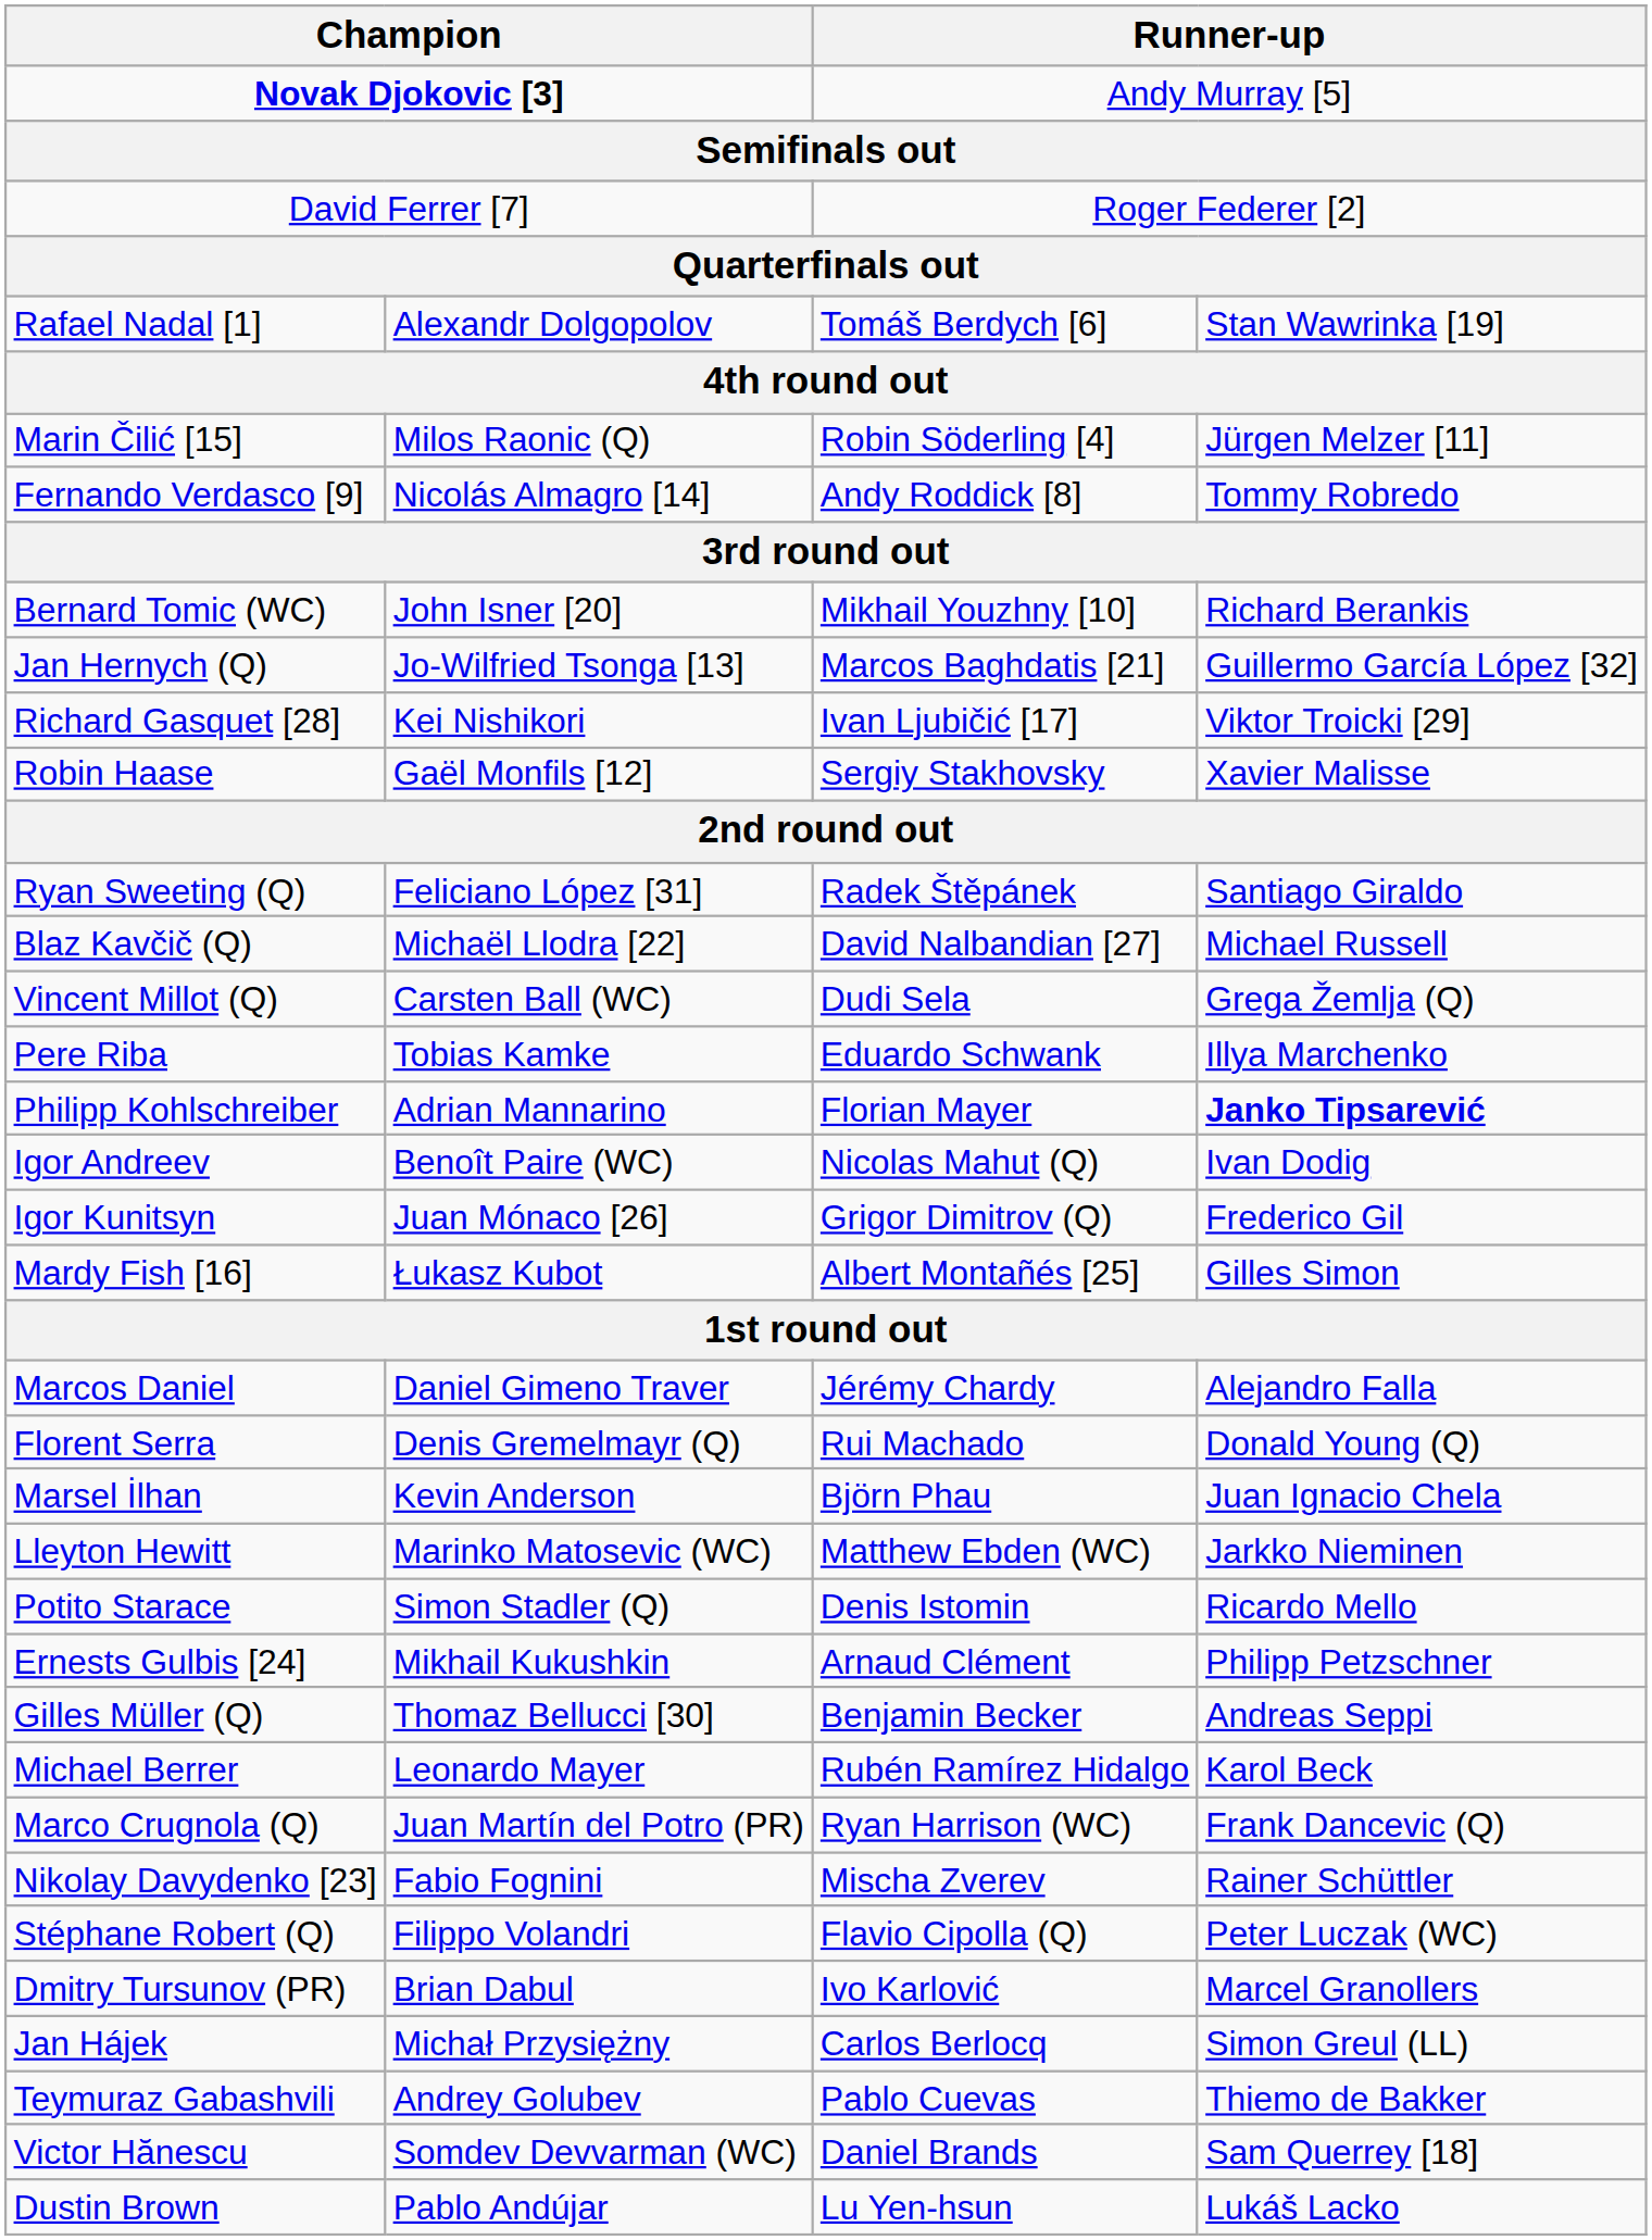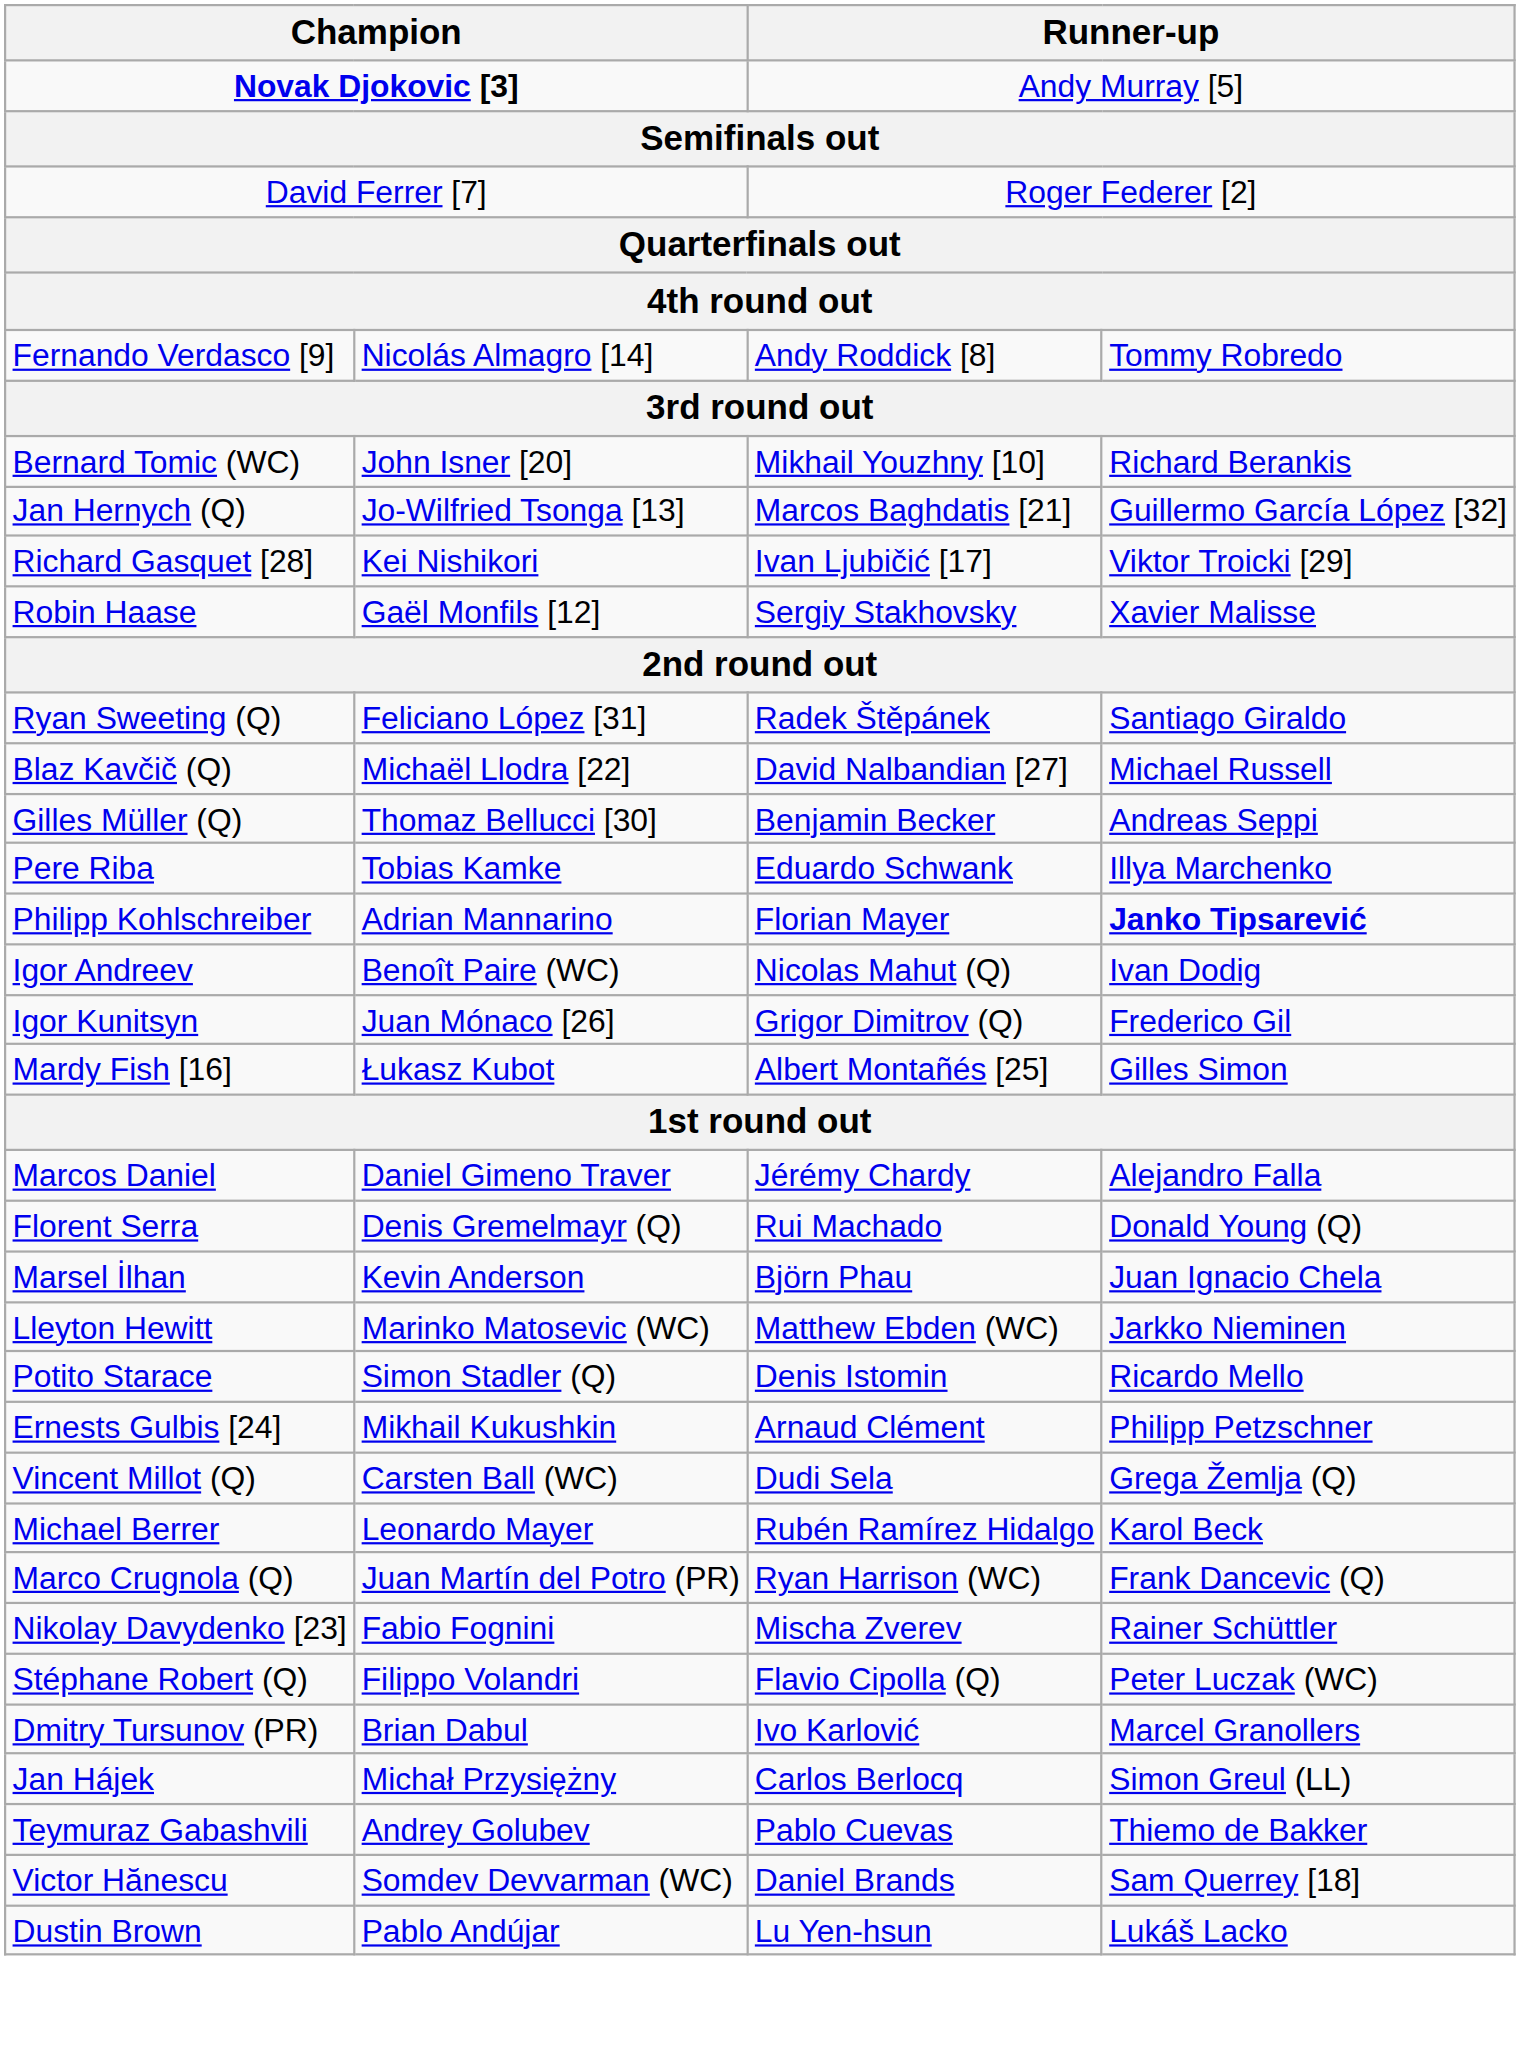 <table class="wikitable collapsible collapsed" style=font-size:90%>
 <tr style=font-size:110%>
 <th colspan=2><strong>Champion</strong></th>
 <th colspan=2>Runner-up</th>
 </tr>
 <tr align=center>
 <td colspan=2><strong> <a href='#'>Novak Djokovic</a> [3] </strong></td>
 <td colspan=2> <a href='#'>Andy Murray</a> [5]</td>
 </tr>
 <tr style=font-size:110%>
 <th colspan=4>Semifinals out</th>
 </tr>
 <tr align=center>
 <td colspan=2> <a href='#'>David Ferrer</a> [7]</td>
 <td colspan=2> <a href='#'>Roger Federer</a> [2]</td>
 </tr>
 <tr style=font-size:110%>
 <th colspan=4>Quarterfinals out</th>
 </tr>
-<tr>
-<td> <a href='#'>Rafael Nadal</a> [1]</td>
-<td> <a href='#'>Alexandr Dolgopolov</a></td>
-<td> <a href='#'>Tomáš Berdych</a> [6]</td>
-<td> <a href='#'>Stan Wawrinka</a> [19]</td>
-</tr>
 <tr style=font-size:110%>
 <th colspan=4>4th round out</th>
-</tr>
-<tr>
-<td> <a href='#'>Marin Čilić</a> [15]</td>
-<td> <a href='#'>Milos Raonic</a> (Q)</td>
-<td> <a href='#'>Robin Söderling</a> [4]</td>
-<td> <a href='#'>Jürgen Melzer</a> [11]</td>
 </tr>
 <tr>
 <td> <a href='#'>Fernando Verdasco</a> [9]</td>
 <td> <a href='#'>Nicolás Almagro</a> [14]</td>
 <td> <a href='#'>Andy Roddick</a> [8]</td>
 <td> <a href='#'>Tommy Robredo</a></td>
 </tr>
 <tr style=font-size:110%>
 <th colspan=4>3rd round out</th>
 </tr>
 <tr>
 <td> <a href='#'>Bernard Tomic</a> (WC)</td>
 <td> <a href='#'>John Isner</a> [20]</td>
 <td> <a href='#'>Mikhail Youzhny</a> [10]</td>
 <td> <a href='#'>Richard Berankis</a></td>
 </tr>
 <tr>
 <td> <a href='#'>Jan Hernych</a> (Q)</td>
 <td> <a href='#'>Jo-Wilfried Tsonga</a> [13]</td>
 <td> <a href='#'>Marcos Baghdatis</a> [21]</td>
 <td> <a href='#'>Guillermo García López</a> [32]</td>
 </tr>
 <tr>
 <td> <a href='#'>Richard Gasquet</a> [28]</td>
 <td> <a href='#'>Kei Nishikori</a></td>
 <td> <a href='#'>Ivan Ljubičić</a> [17]</td>
 <td> <a href='#'>Viktor Troicki</a> [29]</td>
 </tr>
 <tr>
 <td> <a href='#'>Robin Haase</a></td>
 <td> <a href='#'>Gaël Monfils</a> [12]</td>
 <td> <a href='#'>Sergiy Stakhovsky</a></td>
 <td> <a href='#'>Xavier Malisse</a></td>
 </tr>
 <tr style=font-size:110%>
 <th colspan=4>2nd round out</th>
 </tr>
 <tr>
 <td> <a href='#'>Ryan Sweeting</a> (Q)</td>
 <td> <a href='#'>Feliciano López</a> [31]</td>
 <td> <a href='#'>Radek Štěpánek</a></td>
 <td> <a href='#'>Santiago Giraldo</a></td>
 </tr>
 <tr>
 <td> <a href='#'>Blaz Kavčič</a> (Q)</td>
 <td> <a href='#'>Michaël Llodra</a> [22]</td>
 <td> <a href='#'>David Nalbandian</a> [27]</td>
 <td> <a href='#'>Michael Russell</a></td>
 </tr>
 <tr>
-<td> <a href='#'>Vincent Millot</a> (Q)</td>
-<td> <a href='#'>Carsten Ball</a> (WC)</td>
-<td> <a href='#'>Dudi Sela</a></td>
-<td> <a href='#'>Grega Žemlja</a> (Q)</td>
+<td> <a href='#'>Gilles Müller</a> (Q)</td>
+<td> <a href='#'>Thomaz Bellucci</a> [30]</td>
+<td> <a href='#'>Benjamin Becker</a></td>
+<td> <a href='#'>Andreas Seppi</a></td>
 </tr>
 <tr>
 <td> <a href='#'>Pere Riba</a></td>
 <td> <a href='#'>Tobias Kamke</a></td>
 <td> <a href='#'>Eduardo Schwank</a></td>
 <td> <a href='#'>Illya Marchenko</a></td>
 </tr>
 <tr>
 <td> <a href='#'>Philipp Kohlschreiber</a></td>
 <td> <a href='#'>Adrian Mannarino</a></td>
 <td> <a href='#'>Florian Mayer</a></td>
 <td><strong> <a href='#'>Janko Tipsarević</a></strong></td>
 </tr>
 <tr>
 <td> <a href='#'>Igor Andreev</a></td>
 <td> <a href='#'>Benoît Paire</a> (WC)</td>
 <td> <a href='#'>Nicolas Mahut</a> (Q)</td>
 <td> <a href='#'>Ivan Dodig</a></td>
 </tr>
 <tr>
 <td> <a href='#'>Igor Kunitsyn</a></td>
 <td> <a href='#'>Juan Mónaco</a> [26]</td>
 <td> <a href='#'>Grigor Dimitrov</a> (Q)</td>
 <td> <a href='#'>Frederico Gil</a></td>
 </tr>
 <tr>
 <td> <a href='#'>Mardy Fish</a> [16]</td>
 <td> <a href='#'>Łukasz Kubot</a></td>
 <td> <a href='#'>Albert Montañés</a> [25]</td>
 <td> <a href='#'>Gilles Simon</a></td>
 </tr>
 <tr style=font-size:110%>
 <th colspan=4>1st round out</th>
 </tr>
 <tr>
 <td> <a href='#'>Marcos Daniel</a></td>
 <td> <a href='#'>Daniel Gimeno Traver</a></td>
 <td> <a href='#'>Jérémy Chardy</a></td>
 <td> <a href='#'>Alejandro Falla</a></td>
 </tr>
 <tr>
 <td> <a href='#'>Florent Serra</a></td>
 <td> <a href='#'>Denis Gremelmayr</a> (Q)</td>
 <td> <a href='#'>Rui Machado</a></td>
 <td> <a href='#'>Donald Young</a> (Q)</td>
 </tr>
 <tr>
 <td> <a href='#'>Marsel İlhan</a></td>
 <td> <a href='#'>Kevin Anderson</a></td>
 <td> <a href='#'>Björn Phau</a></td>
 <td> <a href='#'>Juan Ignacio Chela</a></td>
 </tr>
 <tr>
 <td> <a href='#'>Lleyton Hewitt</a></td>
 <td> <a href='#'>Marinko Matosevic</a> (WC)</td>
 <td> <a href='#'>Matthew Ebden</a> (WC)</td>
 <td> <a href='#'>Jarkko Nieminen</a></td>
 </tr>
 <tr>
 <td> <a href='#'>Potito Starace</a></td>
 <td> <a href='#'>Simon Stadler</a> (Q)</td>
 <td> <a href='#'>Denis Istomin</a></td>
 <td> <a href='#'>Ricardo Mello</a></td>
 </tr>
 <tr>
 <td> <a href='#'>Ernests Gulbis</a> [24]</td>
 <td> <a href='#'>Mikhail Kukushkin</a></td>
 <td> <a href='#'>Arnaud Clément</a></td>
 <td> <a href='#'>Philipp Petzschner</a></td>
 </tr>
 <tr>
-<td> <a href='#'>Gilles Müller</a> (Q)</td>
-<td> <a href='#'>Thomaz Bellucci</a> [30]</td>
-<td> <a href='#'>Benjamin Becker</a></td>
-<td> <a href='#'>Andreas Seppi</a></td>
+<td> <a href='#'>Vincent Millot</a> (Q)</td>
+<td> <a href='#'>Carsten Ball</a> (WC)</td>
+<td> <a href='#'>Dudi Sela</a></td>
+<td> <a href='#'>Grega Žemlja</a> (Q)</td>
 </tr>
 <tr>
 <td> <a href='#'>Michael Berrer</a></td>
 <td> <a href='#'>Leonardo Mayer</a></td>
 <td> <a href='#'>Rubén Ramírez Hidalgo</a></td>
 <td> <a href='#'>Karol Beck</a></td>
 </tr>
 <tr>
 <td> <a href='#'>Marco Crugnola</a> (Q)</td>
 <td> <a href='#'>Juan Martín del Potro</a> (PR)</td>
 <td> <a href='#'>Ryan Harrison</a> (WC)</td>
 <td> <a href='#'>Frank Dancevic</a> (Q)</td>
 </tr>
 <tr>
 <td> <a href='#'>Nikolay Davydenko</a> [23]</td>
 <td> <a href='#'>Fabio Fognini</a></td>
 <td> <a href='#'>Mischa Zverev</a></td>
 <td> <a href='#'>Rainer Schüttler</a></td>
 </tr>
 <tr>
 <td> <a href='#'>Stéphane Robert</a> (Q)</td>
 <td> <a href='#'>Filippo Volandri</a></td>
 <td> <a href='#'>Flavio Cipolla</a> (Q)</td>
 <td> <a href='#'>Peter Luczak</a> (WC)</td>
 </tr>
 <tr>
 <td> <a href='#'>Dmitry Tursunov</a> (PR)</td>
 <td> <a href='#'>Brian Dabul</a></td>
 <td> <a href='#'>Ivo Karlović</a></td>
 <td> <a href='#'>Marcel Granollers</a></td>
 </tr>
 <tr>
 <td> <a href='#'>Jan Hájek</a></td>
 <td> <a href='#'>Michał Przysiężny</a></td>
 <td> <a href='#'>Carlos Berlocq</a></td>
 <td> <a href='#'>Simon Greul</a> (LL)</td>
 </tr>
 <tr>
 <td> <a href='#'>Teymuraz Gabashvili</a></td>
 <td> <a href='#'>Andrey Golubev</a></td>
 <td> <a href='#'>Pablo Cuevas</a></td>
 <td> <a href='#'>Thiemo de Bakker</a></td>
 </tr>
 <tr>
 <td> <a href='#'>Victor Hănescu</a></td>
 <td> <a href='#'>Somdev Devvarman</a> (WC)</td>
 <td> <a href='#'>Daniel Brands</a></td>
 <td> <a href='#'>Sam Querrey</a> [18]</td>
 </tr>
 <tr>
 <td> <a href='#'>Dustin Brown</a></td>
 <td> <a href='#'>Pablo Andújar</a></td>
 <td> <a href='#'>Lu Yen-hsun</a></td>
 <td> <a href='#'>Lukáš Lacko</a></td>
 </tr>
 </table>
